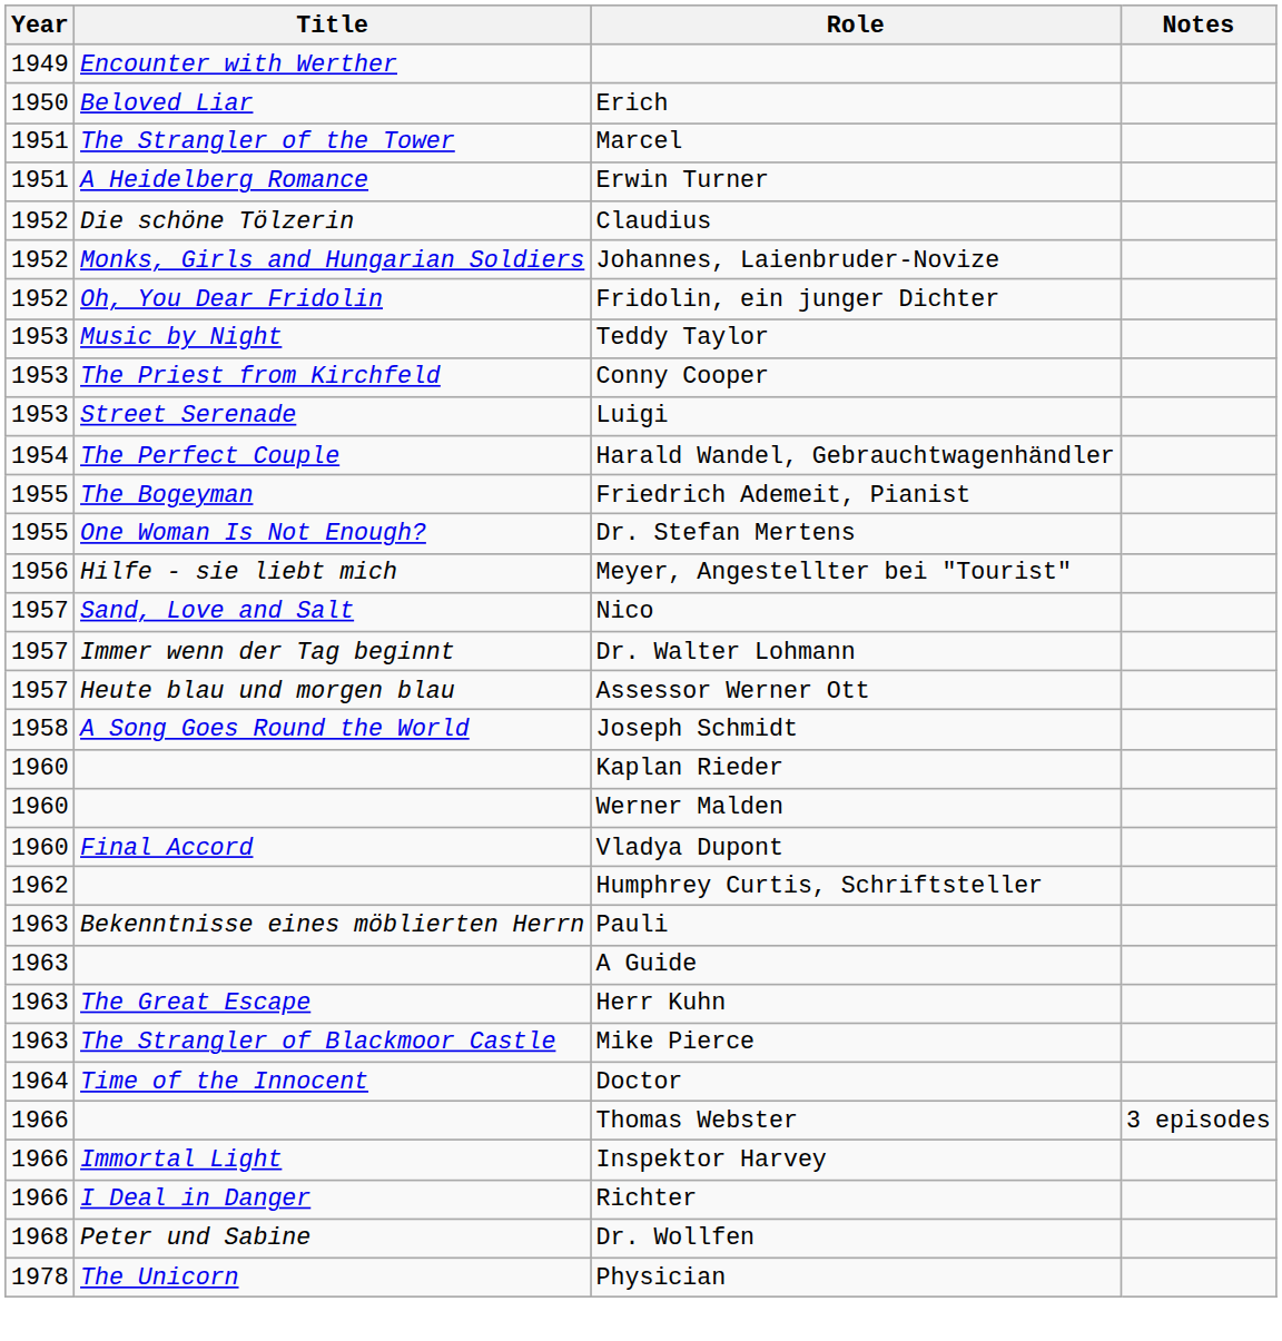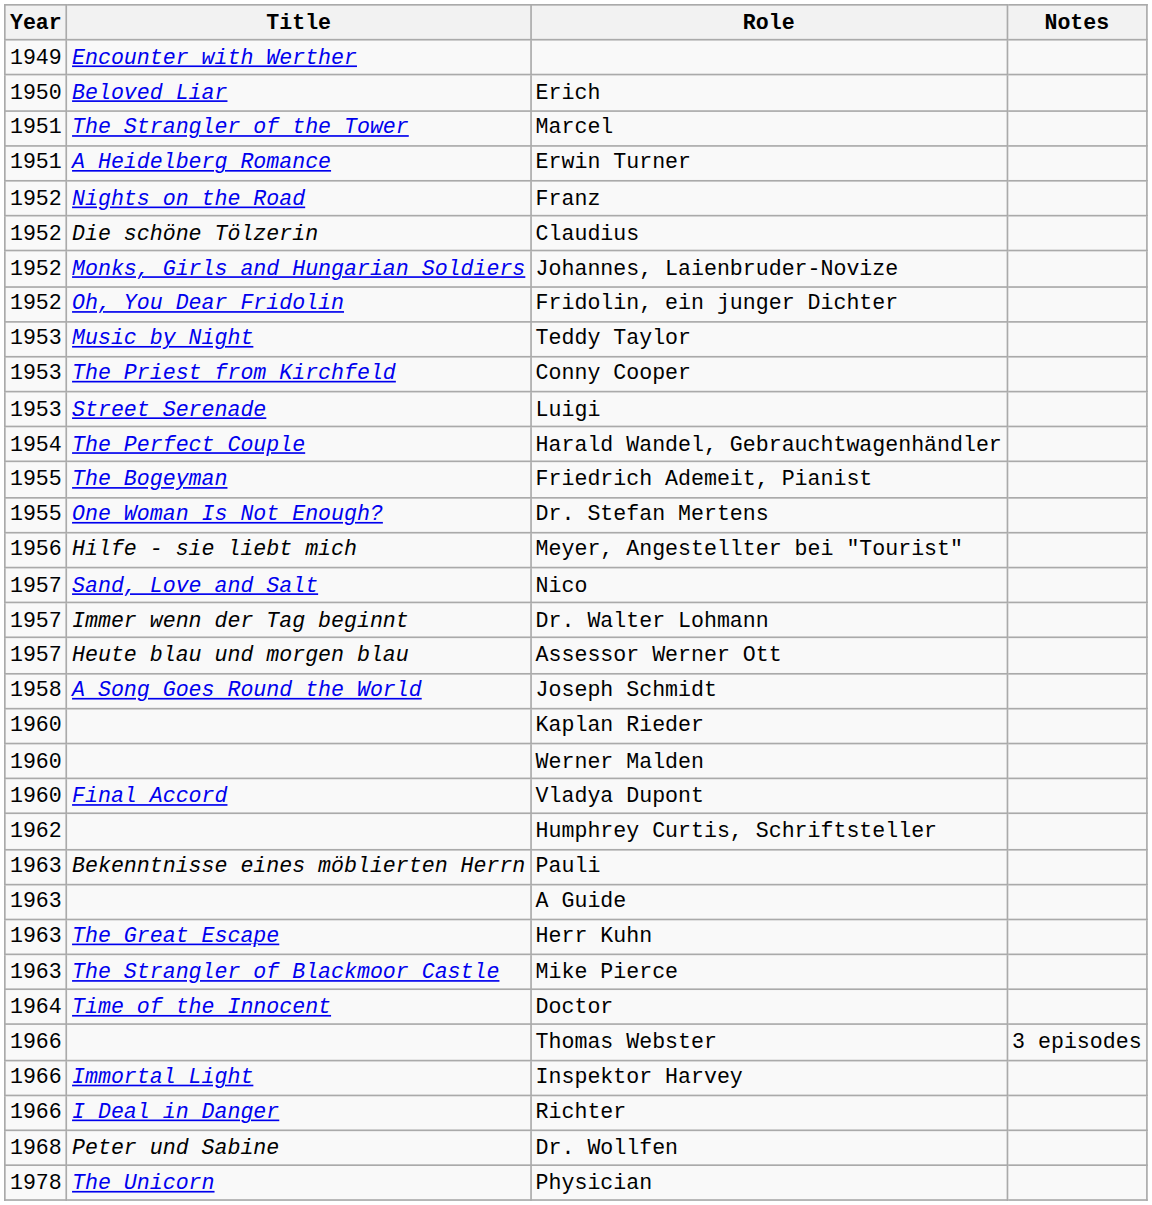 <table class="wikitable">
 <tr>
 <th>Year</th>
 <th>Title</th>
 <th>Role</th>
 <th>Notes</th>
 </tr>
 <tr>
 <td>1949</td>
 <td><em><a href='#'>Encounter with Werther</a></em></td>
 <td></td>
 <td></td>
 </tr>
 <tr>
 <td>1950</td>
 <td><em><a href='#'>Beloved Liar</a></em></td>
 <td>Erich</td>
 <td></td>
 </tr>
 <tr>
 <td>1951</td>
 <td><em><a href='#'>The Strangler of the Tower</a></em></td>
 <td>Marcel</td>
 <td></td>
 </tr>
 <tr>
 <td>1951</td>
 <td><em><a href='#'>A Heidelberg Romance</a></em></td>
 <td>Erwin Turner</td>
+<td></td>
+</tr>
+<tr>
+<td>1952</td>
+<td><em><a href='#'>Nights on the Road</a></em></td>
+<td>Franz</td>
 <td></td>
 </tr>
 <tr>
 <td>1952</td>
 <td><em>Die schöne Tölzerin</em></td>
 <td>Claudius</td>
 <td></td>
 </tr>
 <tr>
 <td>1952</td>
 <td><em><a href='#'>Monks, Girls and Hungarian Soldiers</a></em></td>
 <td>Johannes, Laienbruder-Novize</td>
 <td></td>
 </tr>
 <tr>
 <td>1952</td>
 <td><em><a href='#'>Oh, You Dear Fridolin</a></em></td>
 <td>Fridolin, ein junger Dichter</td>
 <td></td>
 </tr>
 <tr>
 <td>1953</td>
 <td><em><a href='#'>Music by Night</a></em></td>
 <td>Teddy Taylor</td>
 <td></td>
 </tr>
 <tr>
 <td>1953</td>
 <td><em><a href='#'>The Priest from Kirchfeld</a></em></td>
 <td>Conny Cooper</td>
 <td></td>
 </tr>
 <tr>
 <td>1953</td>
 <td><em><a href='#'>Street Serenade</a></em></td>
 <td>Luigi</td>
 <td></td>
 </tr>
 <tr>
 <td>1954</td>
 <td><em><a href='#'>The Perfect Couple</a></em></td>
 <td>Harald Wandel, Gebrauchtwagenhändler</td>
 <td></td>
 </tr>
 <tr>
 <td>1955</td>
 <td><em><a href='#'>The Bogeyman</a></em></td>
 <td>Friedrich Ademeit, Pianist</td>
 <td></td>
 </tr>
 <tr>
 <td>1955</td>
 <td><em><a href='#'>One Woman Is Not Enough?</a></em></td>
 <td>Dr. Stefan Mertens</td>
 <td></td>
 </tr>
 <tr>
 <td>1956</td>
 <td><em>Hilfe - sie liebt mich</em></td>
 <td>Meyer, Angestellter bei "Tourist"</td>
 <td></td>
 </tr>
 <tr>
 <td>1957</td>
 <td><em><a href='#'>Sand, Love and Salt</a></em></td>
 <td>Nico</td>
 <td></td>
 </tr>
 <tr>
 <td>1957</td>
 <td><em>Immer wenn der Tag beginnt</em></td>
 <td>Dr. Walter Lohmann</td>
 <td></td>
 </tr>
 <tr>
 <td>1957</td>
 <td><em>Heute blau und morgen blau</em></td>
 <td>Assessor Werner Ott</td>
 <td></td>
 </tr>
 <tr>
 <td>1958</td>
 <td><em><a href='#'>A Song Goes Round the World</a></em></td>
 <td>Joseph Schmidt</td>
 <td></td>
 </tr>
 <tr>
 <td>1960</td>
 <td><em></em></td>
 <td>Kaplan Rieder</td>
 <td></td>
 </tr>
 <tr>
 <td>1960</td>
 <td><em></em></td>
 <td>Werner Malden</td>
 <td></td>
 </tr>
 <tr>
 <td>1960</td>
 <td><em><a href='#'>Final Accord</a></em></td>
 <td>Vladya Dupont</td>
 <td></td>
 </tr>
 <tr>
 <td>1962</td>
 <td><em></em></td>
 <td>Humphrey Curtis, Schriftsteller</td>
 <td></td>
 </tr>
 <tr>
 <td>1963</td>
 <td><em>Bekenntnisse eines möblierten Herrn</em></td>
 <td>Pauli</td>
 <td></td>
 </tr>
 <tr>
 <td>1963</td>
 <td><em></em></td>
 <td>A Guide</td>
 <td></td>
 </tr>
 <tr>
 <td>1963</td>
 <td><em><a href='#'>The Great Escape</a></em></td>
 <td>Herr Kuhn</td>
 <td></td>
 </tr>
 <tr>
 <td>1963</td>
 <td><em><a href='#'>The Strangler of Blackmoor Castle</a></em></td>
 <td>Mike Pierce</td>
 <td></td>
 </tr>
 <tr>
 <td>1964</td>
 <td><em><a href='#'>Time of the Innocent</a></em></td>
 <td>Doctor</td>
 <td></td>
 </tr>
 <tr>
 <td>1966</td>
 <td><em></em></td>
 <td>Thomas Webster</td>
 <td>3 episodes</td>
 </tr>
 <tr>
 <td>1966</td>
 <td><em><a href='#'>Immortal Light</a></em></td>
 <td>Inspektor Harvey</td>
 <td></td>
 </tr>
 <tr>
 <td>1966</td>
 <td><em><a href='#'>I Deal in Danger</a></em></td>
 <td>Richter</td>
 <td></td>
 </tr>
 <tr>
 <td>1968</td>
 <td><em>Peter und Sabine</em></td>
 <td>Dr. Wollfen</td>
 <td></td>
 </tr>
 <tr>
 <td>1978</td>
 <td><em><a href='#'>The Unicorn</a></em></td>
 <td>Physician</td>
 <td></td>
 </tr>
 </table>
